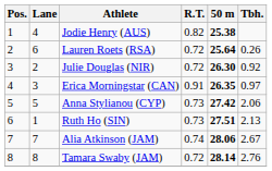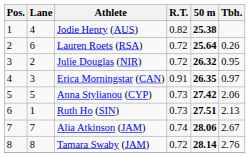 <table class="wikitable">
 <tr>
 <th>Pos.</th>
 <th>Lane</th>
 <th>Athlete</th>
 <th>R.T.</th>
 <th>50 m</th>
 <th>Tbh.</th>
 </tr>
 <tr>
 <td>1</td>
 <td>4</td>
 <td> <a href='#'>Jodie Henry</a> (<a href='#'>AUS</a>)</td>
 <td>0.82</td>
 <td><strong>25.38</strong></td>
 <td> </td>
 </tr>
 <tr>
 <td>2</td>
 <td>6</td>
 <td> <a href='#'>Lauren Roets</a> (<a href='#'>RSA</a>)</td>
 <td>0.72</td>
 <td><strong>25.64</strong></td>
 <td>0.26</td>
 </tr>
 <tr>
 <td>3</td>
 <td>2</td>
 <td> <a href='#'>Julie Douglas</a> (<a href='#'>NIR</a>)</td>
 <td>0.72</td>
-<td><strong>26.30</strong></td>
-<td>0.92</td>
+<td><strong>26.32</strong></td>
+<td>0.95</td>
 </tr>
 <tr>
 <td>4</td>
 <td>3</td>
 <td> <a href='#'>Erica Morningstar</a> (<a href='#'>CAN</a>)</td>
 <td>0.91</td>
 <td><strong>26.35</strong></td>
 <td>0.97</td>
 </tr>
 <tr>
 <td>5</td>
 <td>5</td>
 <td> <a href='#'>Anna Stylianou</a> (<a href='#'>CYP</a>)</td>
 <td>0.73</td>
 <td><strong>27.42</strong></td>
 <td>2.06</td>
 </tr>
 <tr>
 <td>6</td>
 <td>1</td>
 <td> <a href='#'>Ruth Ho</a> (<a href='#'>SIN</a>)</td>
 <td>0.73</td>
 <td><strong>27.51</strong></td>
 <td>2.13</td>
 </tr>
 <tr>
 <td>7</td>
 <td>7</td>
 <td> <a href='#'>Alia Atkinson</a> (<a href='#'>JAM</a>)</td>
 <td>0.74</td>
 <td><strong>28.06</strong></td>
 <td>2.67</td>
 </tr>
 <tr>
 <td>8</td>
 <td>8</td>
 <td> <a href='#'>Tamara Swaby</a> (<a href='#'>JAM</a>)</td>
 <td>0.72</td>
 <td><strong>28.14</strong></td>
 <td>2.76</td>
 </tr>
 <tr>
 </tr>
 </table>
